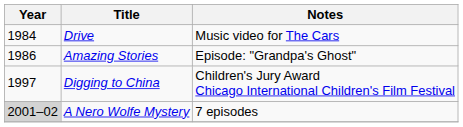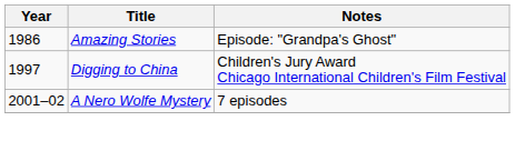 <table class="wikitable sortable">
 <tr>
 <th>Year</th>
 <th>Title</th>
 <th class="unsortable">Notes</th>
-</tr>
-<tr>
-<td>1984</td>
-<td><em><a href='#'>Drive</a></em></td>
-<td>Music video for <a href='#'>The Cars</a></td>
 </tr>
 <tr>
 <td>1986</td>
 <td><em><a href='#'>Amazing Stories</a></em></td>
 <td>Episode: "Grandpa's Ghost"</td>
 </tr>
 <tr>
 <td>1997</td>
 <td><em><a href='#'>Digging to China</a></em></td>
 <td>Children's Jury Award<br><a href='#'>Chicago International Children's Film Festival</a></td>
 </tr>
 <tr>
-<td style="background: lightgrey;">2001–02</td>
+<td>2001–02</td>
 <td><em><a href='#'>A Nero Wolfe Mystery</a></em></td>
 <td>7 episodes</td>
 </tr>
 <tr>
 </tr>
 </table>
